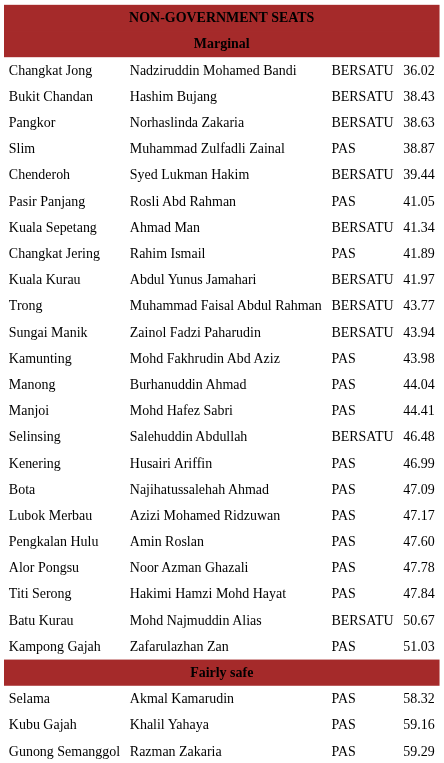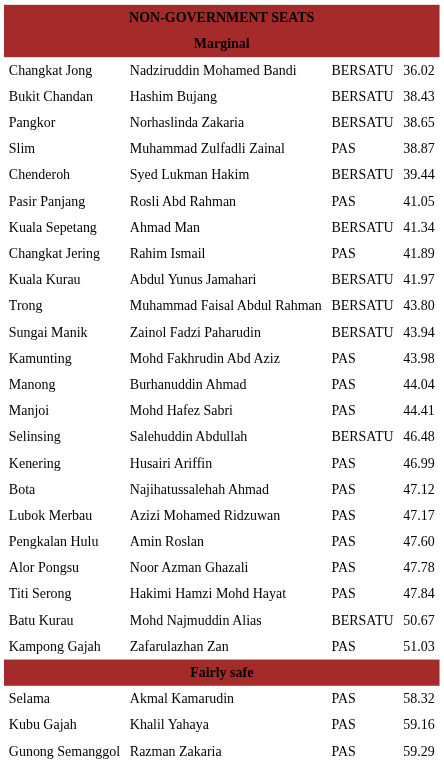 <table class="toccolours" cellpadding="5" cellspacing="0" style="float:left; margin-right:.5em; margin-top:.4em; font-size:90%;">
 <tr>
 <td colspan="4"  style="text-align:center; background:brown;"><span><strong>NON-GOVERNMENT SEATS</strong></span></td>
 </tr>
 <tr>
 <td colspan="4"  style="text-align:center; background:brown;"><span><strong>Marginal</strong></span></td>
 </tr>
 <tr>
 <td>Changkat Jong</td>
 <td>Nadziruddin Mohamed Bandi</td>
 <td>BERSATU</td>
 <td style="text-align:center;">36.02</td>
 </tr>
 <tr>
 <td>Bukit Chandan</td>
 <td>Hashim Bujang</td>
 <td>BERSATU</td>
 <td style="text-align:center;">38.43</td>
 </tr>
 <tr>
 <td>Pangkor</td>
 <td>Norhaslinda Zakaria</td>
 <td>BERSATU</td>
-<td style="text-align:center;">38.63</td>
+<td style="text-align:center;">38.65</td>
 </tr>
 <tr>
 <td>Slim</td>
 <td>Muhammad Zulfadli Zainal</td>
 <td>PAS</td>
 <td style="text-align:center;">38.87</td>
 </tr>
 <tr>
 <td>Chenderoh</td>
 <td>Syed Lukman Hakim</td>
 <td>BERSATU</td>
 <td style="text-align:center;">39.44</td>
 </tr>
 <tr>
 <td>Pasir Panjang</td>
 <td>Rosli Abd Rahman</td>
 <td>PAS</td>
 <td style="text-align:center;">41.05</td>
 </tr>
 <tr>
 <td>Kuala Sepetang</td>
 <td>Ahmad Man</td>
 <td>BERSATU</td>
 <td style="text-align:center;">41.34</td>
 </tr>
 <tr>
 <td>Changkat Jering</td>
 <td>Rahim Ismail</td>
 <td>PAS</td>
 <td style="text-align:center;">41.89</td>
 </tr>
 <tr>
 <td>Kuala Kurau</td>
 <td>Abdul Yunus Jamahari</td>
 <td>BERSATU</td>
 <td style="text-align:center;">41.97</td>
 </tr>
 <tr>
 <td>Trong</td>
 <td>Muhammad Faisal Abdul Rahman</td>
 <td>BERSATU</td>
-<td style="text-align:center;">43.77</td>
+<td style="text-align:center;">43.80</td>
 </tr>
 <tr>
 <td>Sungai Manik</td>
 <td>Zainol Fadzi Paharudin</td>
 <td>BERSATU</td>
 <td style="text-align:center;">43.94</td>
 </tr>
 <tr>
 <td>Kamunting</td>
 <td>Mohd Fakhrudin Abd Aziz</td>
 <td>PAS</td>
 <td style="text-align:center;">43.98</td>
 </tr>
 <tr>
 <td>Manong</td>
 <td>Burhanuddin Ahmad</td>
 <td>PAS</td>
 <td style="text-align:center;">44.04</td>
 </tr>
 <tr>
 <td>Manjoi</td>
 <td>Mohd Hafez Sabri</td>
 <td>PAS</td>
 <td style="text-align:center;">44.41</td>
 </tr>
 <tr>
 <td>Selinsing</td>
 <td>Salehuddin Abdullah</td>
 <td>BERSATU</td>
 <td style="text-align:center;">46.48</td>
 </tr>
 <tr>
 <td>Kenering</td>
 <td>Husairi Ariffin</td>
 <td>PAS</td>
 <td style="text-align:center;">46.99</td>
 </tr>
 <tr>
 <td>Bota</td>
 <td>Najihatussalehah Ahmad</td>
 <td>PAS</td>
-<td style="text-align:center;">47.09</td>
+<td style="text-align:center;">47.12</td>
 </tr>
 <tr>
 <td>Lubok Merbau</td>
 <td>Azizi Mohamed Ridzuwan</td>
 <td>PAS</td>
 <td style="text-align:center;">47.17</td>
 </tr>
 <tr>
 <td>Pengkalan Hulu</td>
 <td>Amin Roslan</td>
 <td>PAS</td>
 <td style="text-align:center;">47.60</td>
 </tr>
 <tr>
 <td>Alor Pongsu</td>
 <td>Noor Azman Ghazali</td>
 <td>PAS</td>
 <td style="text-align:center;">47.78</td>
 </tr>
 <tr>
 <td>Titi Serong</td>
 <td>Hakimi Hamzi Mohd Hayat</td>
 <td>PAS</td>
 <td style="text-align:center;">47.84</td>
 </tr>
 <tr>
 <td>Batu Kurau</td>
 <td>Mohd Najmuddin Alias</td>
 <td>BERSATU</td>
 <td style="text-align:center;">50.67</td>
 </tr>
 <tr>
 <td>Kampong Gajah</td>
 <td>Zafarulazhan Zan</td>
 <td>PAS</td>
 <td style="text-align:center;">51.03</td>
 </tr>
 <tr>
 <td colspan="4"  style="text-align:center; background:brown;"><span><strong>Fairly safe</strong></span></td>
 </tr>
 <tr>
 <td>Selama</td>
 <td>Akmal Kamarudin</td>
 <td>PAS</td>
 <td style="text-align:center;">58.32</td>
 </tr>
 <tr>
 <td>Kubu Gajah</td>
 <td>Khalil Yahaya</td>
 <td>PAS</td>
 <td style="text-align:center;">59.16</td>
 </tr>
 <tr>
 <td>Gunong Semanggol</td>
 <td>Razman Zakaria</td>
 <td>PAS</td>
 <td style="text-align:center;">59.29</td>
 </tr>
 <tr>
 </tr>
 </table>
